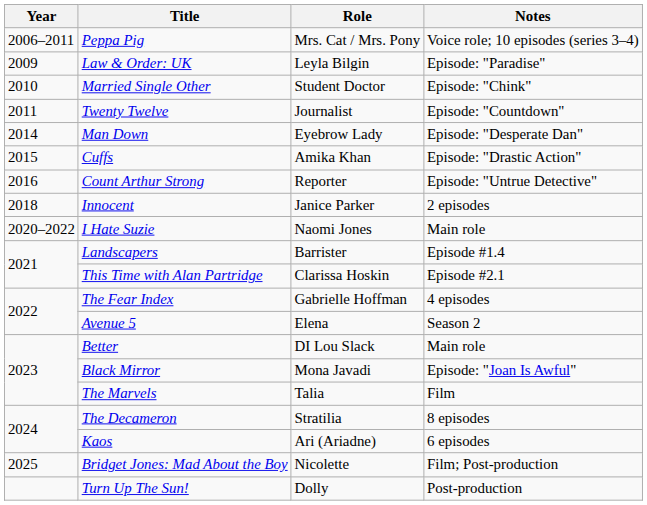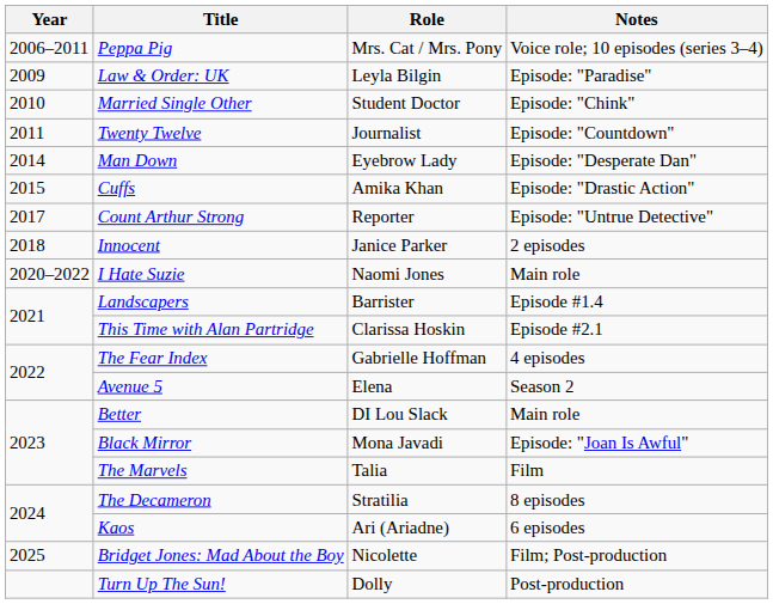 <table class="wikitable sortable">
 <tr>
 <th>Year</th>
 <th>Title</th>
 <th>Role</th>
 <th class="unsortable">Notes</th>
 </tr>
 <tr>
 <td>2006–2011</td>
 <td><em><a href='#'>Peppa Pig</a></em></td>
 <td>Mrs. Cat / Mrs. Pony</td>
 <td>Voice role; 10 episodes (series 3–4)</td>
 </tr>
 <tr>
 <td>2009</td>
 <td><em><a href='#'>Law & Order: UK</a></em></td>
 <td>Leyla Bilgin</td>
 <td>Episode: "Paradise"</td>
 </tr>
 <tr>
 <td>2010</td>
 <td><em><a href='#'>Married Single Other</a></em></td>
 <td>Student Doctor</td>
 <td>Episode: "Chink"</td>
 </tr>
 <tr>
 <td>2011</td>
 <td><em><a href='#'>Twenty Twelve</a></em></td>
 <td>Journalist</td>
 <td>Episode: "Countdown"</td>
 </tr>
 <tr>
 <td>2014</td>
 <td><em><a href='#'>Man Down</a></em></td>
 <td>Eyebrow Lady</td>
 <td>Episode: "Desperate Dan"</td>
 </tr>
 <tr>
 <td>2015</td>
 <td><em><a href='#'>Cuffs</a></em></td>
 <td>Amika Khan</td>
 <td>Episode: "Drastic Action"</td>
 </tr>
 <tr>
-<td>2016</td>
+<td>2017</td>
 <td><em><a href='#'>Count Arthur Strong</a></em></td>
 <td>Reporter</td>
 <td>Episode: "Untrue Detective"</td>
 </tr>
 <tr>
 <td>2018</td>
 <td><em><a href='#'>Innocent</a></em></td>
 <td>Janice Parker</td>
 <td>2 episodes</td>
 </tr>
 <tr>
 <td>2020–2022</td>
 <td><em><a href='#'>I Hate Suzie</a></em></td>
 <td>Naomi Jones</td>
 <td>Main role</td>
 </tr>
 <tr>
 <td rowspan="2">2021</td>
 <td><em><a href='#'>Landscapers</a></em></td>
 <td>Barrister</td>
 <td>Episode #1.4</td>
 </tr>
 <tr>
 <td><em><a href='#'>This Time with Alan Partridge</a></em></td>
 <td>Clarissa Hoskin</td>
 <td>Episode #2.1</td>
 </tr>
 <tr>
 <td rowspan="2">2022</td>
 <td><em><a href='#'>The Fear Index</a></em></td>
 <td>Gabrielle Hoffman</td>
 <td>4 episodes</td>
 </tr>
 <tr>
 <td><em><a href='#'>Avenue 5</a></em></td>
 <td>Elena</td>
 <td>Season 2</td>
 </tr>
 <tr>
 <td rowspan="3">2023</td>
 <td><em><a href='#'>Better</a></em></td>
 <td>DI Lou Slack</td>
 <td>Main role</td>
 </tr>
 <tr>
 <td><em><a href='#'>Black Mirror</a></em></td>
 <td>Mona Javadi</td>
 <td>Episode: "<a href='#'>Joan Is Awful</a>"</td>
 </tr>
 <tr>
 <td><em><a href='#'>The Marvels</a></em></td>
 <td>Talia</td>
 <td>Film</td>
 </tr>
 <tr>
 <td rowspan="2">2024</td>
 <td><em><a href='#'>The Decameron</a></em></td>
 <td>Stratilia</td>
 <td>8 episodes</td>
 </tr>
 <tr>
 <td><em><a href='#'>Kaos</a></em></td>
 <td>Ari (Ariadne)</td>
 <td>6 episodes</td>
 </tr>
 <tr>
 <td>2025</td>
 <td><em><a href='#'>Bridget Jones: Mad About the Boy</a></em></td>
 <td>Nicolette</td>
 <td>Film; Post-production</td>
 </tr>
 <tr>
 <td></td>
 <td><em><a href='#'>Turn Up The Sun!</a></em></td>
 <td>Dolly</td>
 <td>Post-production</td>
 </tr>
 </table>
